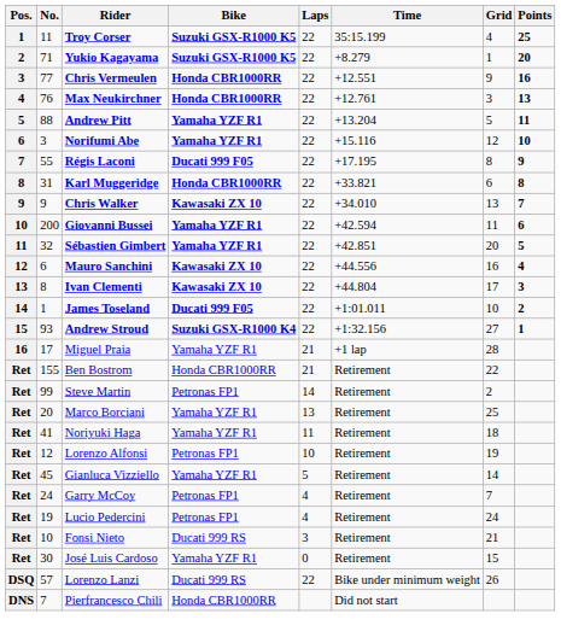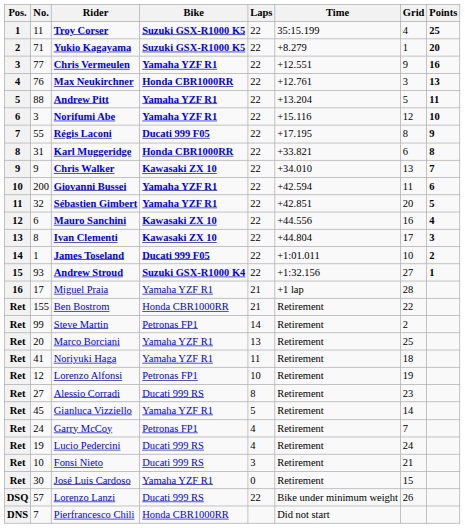 <table class="wikitable" style="font-size: 95%;">
 <tr>
 <th>Pos.</th>
 <th>No.</th>
 <th>Rider</th>
 <th>Bike</th>
 <th>Laps</th>
 <th>Time</th>
 <th>Grid</th>
 <th>Points</th>
 </tr>
 <tr>
 <th>1</th>
 <td>11</td>
 <td> <strong><a href='#'>Troy Corser</a></strong></td>
 <td><strong><a href='#'>Suzuki GSX-R1000 K5</a></strong></td>
 <td>22</td>
 <td>35:15.199</td>
 <td>4</td>
 <td><strong>25</strong></td>
 </tr>
 <tr>
 <th>2</th>
 <td>71</td>
 <td> <strong><a href='#'>Yukio Kagayama</a></strong></td>
 <td><strong><a href='#'>Suzuki GSX-R1000 K5</a></strong></td>
 <td>22</td>
 <td>+8.279</td>
 <td>1</td>
 <td><strong>20</strong></td>
 </tr>
 <tr>
 <th>3</th>
 <td>77</td>
 <td> <strong><a href='#'>Chris Vermeulen</a></strong></td>
-<td><strong><a href='#'>Honda CBR1000RR</a></strong></td>
+<td><strong><a href='#'>Yamaha YZF R1</a></strong></td>
 <td>22</td>
 <td>+12.551</td>
 <td>9</td>
 <td><strong>16</strong></td>
 </tr>
 <tr>
 <th>4</th>
 <td>76</td>
 <td> <strong><a href='#'>Max Neukirchner</a></strong></td>
 <td><strong><a href='#'>Honda CBR1000RR</a></strong></td>
 <td>22</td>
 <td>+12.761</td>
 <td>3</td>
 <td><strong>13</strong></td>
 </tr>
 <tr>
 <th>5</th>
 <td>88</td>
 <td> <strong><a href='#'>Andrew Pitt</a></strong></td>
 <td><strong><a href='#'>Yamaha YZF R1</a></strong></td>
 <td>22</td>
 <td>+13.204</td>
 <td>5</td>
 <td><strong>11</strong></td>
 </tr>
 <tr>
 <th>6</th>
 <td>3</td>
 <td> <strong><a href='#'>Norifumi Abe</a></strong></td>
 <td><strong><a href='#'>Yamaha YZF R1</a></strong></td>
 <td>22</td>
 <td>+15.116</td>
 <td>12</td>
 <td><strong>10</strong></td>
 </tr>
 <tr>
 <th>7</th>
 <td>55</td>
 <td> <strong><a href='#'>Régis Laconi</a></strong></td>
 <td><strong><a href='#'>Ducati 999 F05</a></strong></td>
 <td>22</td>
 <td>+17.195</td>
 <td>8</td>
 <td><strong>9</strong></td>
 </tr>
 <tr>
 <th>8</th>
 <td>31</td>
 <td> <strong><a href='#'>Karl Muggeridge</a></strong></td>
 <td><strong><a href='#'>Honda CBR1000RR</a></strong></td>
 <td>22</td>
 <td>+33.821</td>
 <td>6</td>
 <td><strong>8</strong></td>
 </tr>
 <tr>
 <th>9</th>
 <td>9</td>
 <td> <strong><a href='#'>Chris Walker</a></strong></td>
 <td><strong><a href='#'>Kawasaki ZX 10</a></strong></td>
 <td>22</td>
 <td>+34.010</td>
 <td>13</td>
 <td><strong>7</strong></td>
 </tr>
 <tr>
 <th>10</th>
 <td>200</td>
 <td> <strong><a href='#'>Giovanni Bussei</a></strong></td>
 <td><strong><a href='#'>Yamaha YZF R1</a></strong></td>
 <td>22</td>
 <td>+42.594</td>
 <td>11</td>
 <td><strong>6</strong></td>
 </tr>
 <tr>
 <th>11</th>
 <td>32</td>
 <td> <strong><a href='#'>Sébastien Gimbert</a></strong></td>
 <td><strong><a href='#'>Yamaha YZF R1</a></strong></td>
 <td>22</td>
 <td>+42.851</td>
 <td>20</td>
 <td><strong>5</strong></td>
 </tr>
 <tr>
 <th>12</th>
 <td>6</td>
 <td> <strong><a href='#'>Mauro Sanchini</a></strong></td>
 <td><strong><a href='#'>Kawasaki ZX 10</a></strong></td>
 <td>22</td>
 <td>+44.556</td>
 <td>16</td>
 <td><strong>4</strong></td>
 </tr>
 <tr>
 <th>13</th>
 <td>8</td>
 <td> <strong><a href='#'>Ivan Clementi</a></strong></td>
 <td><strong><a href='#'>Kawasaki ZX 10</a></strong></td>
 <td>22</td>
 <td>+44.804</td>
 <td>17</td>
 <td><strong>3</strong></td>
 </tr>
 <tr>
 <th>14</th>
 <td>1</td>
 <td> <strong><a href='#'>James Toseland</a></strong></td>
 <td><strong><a href='#'>Ducati 999 F05</a></strong></td>
 <td>22</td>
 <td>+1:01.011</td>
 <td>10</td>
 <td><strong>2</strong></td>
 </tr>
 <tr>
 <th>15</th>
 <td>93</td>
 <td> <strong><a href='#'>Andrew Stroud</a></strong></td>
 <td><strong><a href='#'>Suzuki GSX-R1000 K4</a></strong></td>
 <td>22</td>
 <td>+1:32.156</td>
 <td>27</td>
 <td><strong>1</strong></td>
 </tr>
 <tr>
 <th>16</th>
 <td>17</td>
 <td> <a href='#'>Miguel Praia</a></td>
 <td><a href='#'>Yamaha YZF R1</a></td>
 <td>21</td>
 <td>+1 lap</td>
 <td>28</td>
 <td></td>
 </tr>
 <tr>
 <th>Ret</th>
 <td>155</td>
 <td> <a href='#'>Ben Bostrom</a></td>
 <td><a href='#'>Honda CBR1000RR</a></td>
 <td>21</td>
 <td>Retirement</td>
 <td>22</td>
 <td></td>
 </tr>
 <tr>
 <th>Ret</th>
 <td>99</td>
 <td> <a href='#'>Steve Martin</a></td>
 <td><a href='#'>Petronas FP1</a></td>
 <td>14</td>
 <td>Retirement</td>
 <td>2</td>
 <td></td>
 </tr>
 <tr>
 <th>Ret</th>
 <td>20</td>
 <td> <a href='#'>Marco Borciani</a></td>
 <td><a href='#'>Yamaha YZF R1</a></td>
 <td>13</td>
 <td>Retirement</td>
 <td>25</td>
 <td></td>
 </tr>
 <tr>
 <th>Ret</th>
 <td>41</td>
 <td> <a href='#'>Noriyuki Haga</a></td>
 <td><a href='#'>Yamaha YZF R1</a></td>
 <td>11</td>
 <td>Retirement</td>
 <td>18</td>
 <td></td>
 </tr>
 <tr>
 <th>Ret</th>
 <td>12</td>
 <td> <a href='#'>Lorenzo Alfonsi</a></td>
 <td><a href='#'>Petronas FP1</a></td>
 <td>10</td>
 <td>Retirement</td>
 <td>19</td>
 <td></td>
 </tr>
 <tr>
 <th>Ret</th>
+<td>27</td>
+<td> <a href='#'>Alessio Corradi</a></td>
+<td><a href='#'>Ducati 999 RS</a></td>
+<td>8</td>
+<td>Retirement</td>
+<td>23</td>
+<td></td>
+</tr>
+<tr>
+<th>Ret</th>
 <td>45</td>
 <td> <a href='#'>Gianluca Vizziello</a></td>
 <td><a href='#'>Yamaha YZF R1</a></td>
 <td>5</td>
 <td>Retirement</td>
 <td>14</td>
 <td></td>
 </tr>
 <tr>
 <th>Ret</th>
 <td>24</td>
 <td> <a href='#'>Garry McCoy</a></td>
 <td><a href='#'>Petronas FP1</a></td>
 <td>4</td>
 <td>Retirement</td>
 <td>7</td>
 <td></td>
 </tr>
 <tr>
 <th>Ret</th>
 <td>19</td>
 <td> <a href='#'>Lucio Pedercini</a></td>
-<td><a href='#'>Petronas FP1</a></td>
+<td><a href='#'>Ducati 999 RS</a></td>
 <td>4</td>
 <td>Retirement</td>
 <td>24</td>
 <td></td>
 </tr>
 <tr>
 <th>Ret</th>
 <td>10</td>
 <td> <a href='#'>Fonsi Nieto</a></td>
 <td><a href='#'>Ducati 999 RS</a></td>
 <td>3</td>
 <td>Retirement</td>
 <td>21</td>
 <td></td>
 </tr>
 <tr>
 <th>Ret</th>
 <td>30</td>
 <td> <a href='#'>José Luis Cardoso</a></td>
 <td><a href='#'>Yamaha YZF R1</a></td>
 <td>0</td>
 <td>Retirement</td>
 <td>15</td>
 <td></td>
 </tr>
 <tr>
 <th>DSQ</th>
 <td>57</td>
 <td> <a href='#'>Lorenzo Lanzi</a></td>
 <td><a href='#'>Ducati 999 RS</a></td>
 <td>22</td>
 <td>Bike under minimum weight</td>
 <td>26</td>
 <td></td>
 </tr>
 <tr>
 <th>DNS</th>
 <td>7</td>
 <td> <a href='#'>Pierfrancesco Chili</a></td>
 <td><a href='#'>Honda CBR1000RR</a></td>
 <td></td>
 <td>Did not start</td>
 <td></td>
 <td></td>
 </tr>
 </table>
